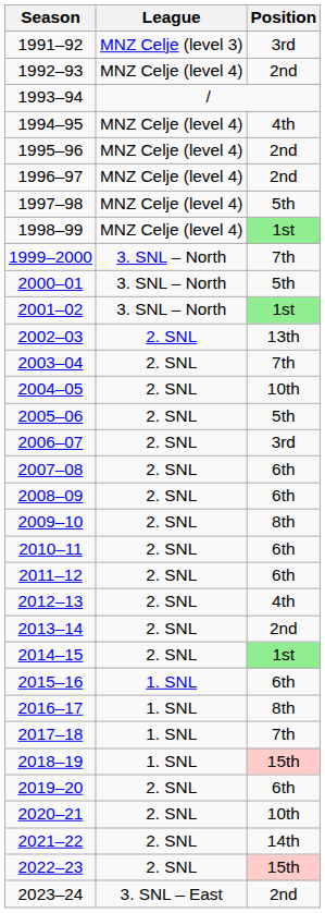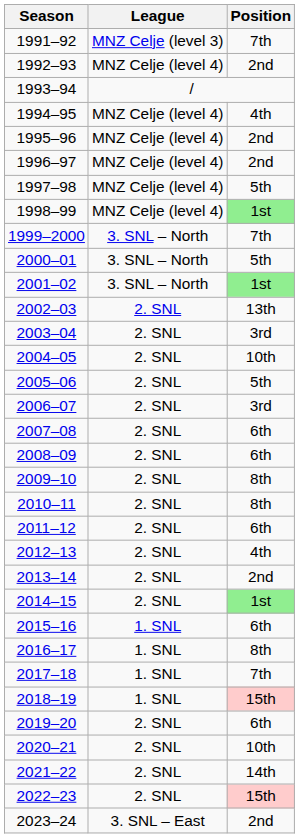 <table class="wikitable" style="text-align: center">
 <tr>
 <th>Season</th>
 <th>League</th>
 <th>Position</th>
 </tr>
 <tr>
 <td>1991–92</td>
 <td><a href='#'>MNZ Celje</a> (level 3)</td>
-<td>3rd</td>
+<td>7th</td>
 </tr>
 <tr>
 <td>1992–93</td>
 <td>MNZ Celje (level 4)</td>
 <td>2nd</td>
 </tr>
 <tr>
 <td>1993–94</td>
 <td colspan="2">/</td>
 </tr>
 <tr>
 <td>1994–95</td>
 <td>MNZ Celje (level 4)</td>
 <td>4th</td>
 </tr>
 <tr>
 <td>1995–96</td>
 <td>MNZ Celje (level 4)</td>
 <td>2nd</td>
 </tr>
 <tr>
 <td>1996–97</td>
 <td>MNZ Celje (level 4)</td>
 <td>2nd</td>
 </tr>
 <tr>
 <td>1997–98</td>
 <td>MNZ Celje (level 4)</td>
 <td>5th</td>
 </tr>
 <tr>
 <td>1998–99</td>
 <td>MNZ Celje (level 4)</td>
 <td style="background: #90EE90;">1st</td>
 </tr>
 <tr>
 <td><a href='#'>1999–2000</a></td>
 <td><a href='#'>3. SNL</a> – North</td>
 <td>7th</td>
 </tr>
 <tr>
 <td><a href='#'>2000–01</a></td>
 <td>3. SNL – North</td>
 <td>5th</td>
 </tr>
 <tr>
 <td><a href='#'>2001–02</a></td>
 <td>3. SNL – North</td>
 <td style="background: #90EE90;">1st</td>
 </tr>
 <tr>
 <td><a href='#'>2002–03</a></td>
 <td><a href='#'>2. SNL</a></td>
 <td>13th</td>
 </tr>
 <tr>
 <td><a href='#'>2003–04</a></td>
 <td>2. SNL</td>
-<td>7th</td>
+<td>3rd</td>
 </tr>
 <tr>
 <td><a href='#'>2004–05</a></td>
 <td>2. SNL</td>
 <td>10th</td>
 </tr>
 <tr>
 <td><a href='#'>2005–06</a></td>
 <td>2. SNL</td>
 <td>5th</td>
 </tr>
 <tr>
 <td><a href='#'>2006–07</a></td>
 <td>2. SNL</td>
 <td>3rd</td>
 </tr>
 <tr>
 <td><a href='#'>2007–08</a></td>
 <td>2. SNL</td>
 <td>6th</td>
 </tr>
 <tr>
 <td><a href='#'>2008–09</a></td>
 <td>2. SNL</td>
 <td>6th</td>
 </tr>
 <tr>
 <td><a href='#'>2009–10</a></td>
 <td>2. SNL</td>
 <td>8th</td>
 </tr>
 <tr>
 <td><a href='#'>2010–11</a></td>
 <td>2. SNL</td>
-<td>6th</td>
+<td>8th</td>
 </tr>
 <tr>
 <td><a href='#'>2011–12</a></td>
 <td>2. SNL</td>
 <td>6th</td>
 </tr>
 <tr>
 <td><a href='#'>2012–13</a></td>
 <td>2. SNL</td>
 <td>4th</td>
 </tr>
 <tr>
 <td><a href='#'>2013–14</a></td>
 <td>2. SNL</td>
 <td>2nd</td>
 </tr>
 <tr>
 <td><a href='#'>2014–15</a></td>
 <td>2. SNL</td>
 <td style="background: #90EE90;">1st</td>
 </tr>
 <tr>
 <td><a href='#'>2015–16</a></td>
 <td><a href='#'>1. SNL</a></td>
 <td>6th</td>
 </tr>
 <tr>
 <td><a href='#'>2016–17</a></td>
 <td>1. SNL</td>
 <td>8th</td>
 </tr>
 <tr>
 <td><a href='#'>2017–18</a></td>
 <td>1. SNL</td>
 <td>7th</td>
 </tr>
 <tr>
 <td><a href='#'>2018–19</a></td>
 <td>1. SNL</td>
 <td style="background: #FFCCCC;">15th</td>
 </tr>
 <tr>
 <td><a href='#'>2019–20</a></td>
 <td>2. SNL</td>
 <td>6th</td>
 </tr>
 <tr>
 <td><a href='#'>2020–21</a></td>
 <td>2. SNL</td>
 <td>10th</td>
 </tr>
 <tr>
 <td><a href='#'>2021–22</a></td>
 <td>2. SNL</td>
 <td>14th</td>
 </tr>
 <tr>
 <td><a href='#'>2022–23</a></td>
 <td>2. SNL</td>
 <td style="background: #FFCCCC;">15th</td>
 </tr>
 <tr>
 <td>2023–24</td>
 <td>3. SNL – East</td>
 <td>2nd</td>
 </tr>
 </table>
